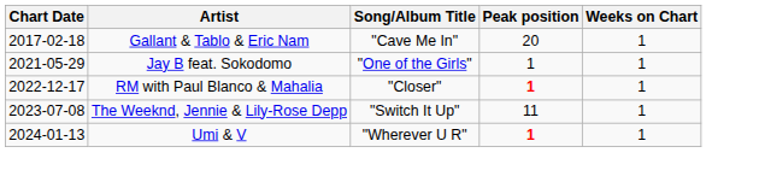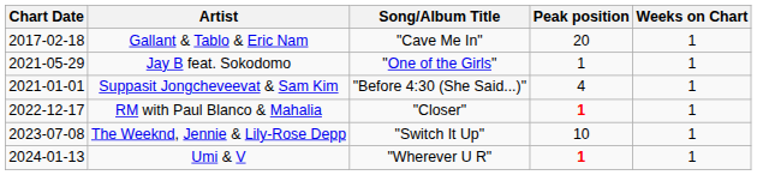 <table class="wikitable sortable" style="text-align:center">
 <tr>
 <th>Chart Date</th>
 <th>Artist</th>
 <th>Song/Album Title</th>
 <th>Peak position</th>
 <th>Weeks on Chart</th>
 </tr>
 <tr>
 <td>2017-02-18</td>
 <td><a href='#'>Gallant</a> & <a href='#'>Tablo</a> & <a href='#'>Eric Nam</a></td>
 <td>"Cave Me In"</td>
 <td>20</td>
 <td>1</td>
 </tr>
 <tr>
 <td>2021-05-29</td>
 <td><a href='#'>Jay B</a> feat. Sokodomo</td>
 <td>"<a href='#'>One of the Girls</a>"</td>
 <td>1</td>
 <td>1</td>
 </tr>
 <tr>
+<td>2021-01-01</td>
+<td><a href='#'>Suppasit Jongcheveevat</a> & <a href='#'>Sam Kim</a></td>
+<td>"Before 4:30 (She Said...)"</td>
+<td>4</td>
+<td>1</td>
+</tr>
+<tr>
 <td>2022-12-17</td>
 <td><a href='#'>RM</a> with Paul Blanco & <a href='#'>Mahalia</a></td>
 <td>"Closer"</td>
 <td style="color:red;"><strong>1</strong></td>
 <td>1</td>
 </tr>
 <tr>
 <td>2023-07-08</td>
 <td><a href='#'>The Weeknd</a>, <a href='#'>Jennie</a> & <a href='#'>Lily-Rose Depp</a></td>
 <td>"Switch It Up"</td>
-<td>11</td>
+<td>10</td>
 <td>1</td>
 </tr>
 <tr>
 <td>2024-01-13</td>
 <td><a href='#'>Umi</a> & <a href='#'>V</a></td>
 <td>"Wherever U R"</td>
 <td style="color:red;"><strong>1</strong></td>
 <td>1</td>
 </tr>
 </table>
